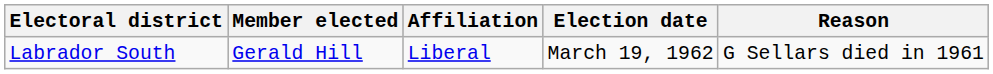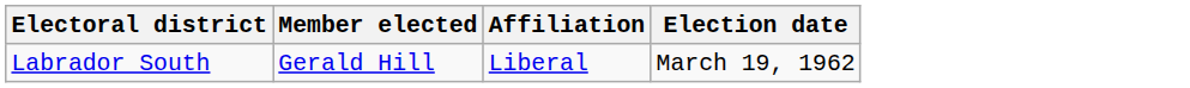 <table class="wikitable sortable">
 <tr>
 <th>Electoral district</th>
 <th>Member elected</th>
 <th>Affiliation</th>
 <th>Election date</th>
-<th>Reason</th>
 </tr>
 <tr>
 <td><a href='#'>Labrador South</a></td>
 <td><a href='#'>Gerald Hill</a></td>
 <td><a href='#'>Liberal</a></td>
 <td>March 19, 1962</td>
-<td>G Sellars died in 1961</td>
 </tr>
 </table>
